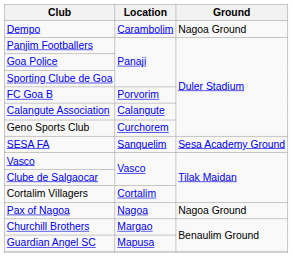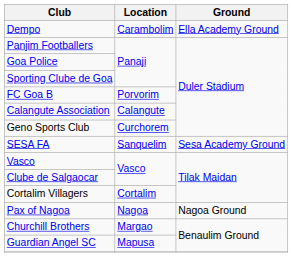 <table class="wikitable sortable" align="center">
 <tr>
 <th>Club</th>
 <th>Location</th>
 <th>Ground</th>
 </tr>
 <tr>
 <td><a href='#'>Dempo</a></td>
 <td><a href='#'>Carambolim</a></td>
-<td>Nagoa Ground</td>
+<td><a href='#'>Ella Academy Ground</a></td>
 </tr>
 <tr>
 <td><a href='#'>Panjim Footballers</a></td>
 <td rowspan="3"><a href='#'>Panaji</a></td>
 <td rowspan="6"><a href='#'>Duler Stadium</a></td>
 </tr>
 <tr>
 <td><a href='#'>Goa Police</a></td>
 </tr>
 <tr>
 <td><a href='#'>Sporting Clube de Goa</a></td>
 </tr>
 <tr>
 <td><a href='#'>FC Goa B</a></td>
 <td><a href='#'>Porvorim</a></td>
 </tr>
 <tr>
 <td><a href='#'>Calangute Association</a></td>
 <td><a href='#'>Calangute</a></td>
 </tr>
 <tr>
 <td>Geno Sports Club</td>
 <td><a href='#'>Curchorem</a></td>
 </tr>
 <tr>
 <td><a href='#'>SESA FA</a></td>
 <td><a href='#'>Sanquelim</a></td>
 <td><a href='#'>Sesa Academy Ground</a></td>
 </tr>
 <tr>
 <td><a href='#'>Vasco</a></td>
 <td rowspan="2"><a href='#'>Vasco</a></td>
 <td rowspan="3"><a href='#'>Tilak Maidan</a></td>
 </tr>
 <tr>
 <td><a href='#'>Clube de Salgaocar</a></td>
 </tr>
 <tr>
 <td>Cortalim Villagers</td>
 <td><a href='#'>Cortalim</a></td>
 </tr>
 <tr>
 <td><a href='#'>Pax of Nagoa</a></td>
 <td><a href='#'>Nagoa</a></td>
 <td>Nagoa Ground</td>
 </tr>
 <tr>
 <td><a href='#'>Churchill Brothers</a></td>
 <td><a href='#'>Margao</a></td>
 <td rowspan="2">Benaulim Ground</td>
 </tr>
 <tr>
 <td><a href='#'>Guardian Angel SC</a></td>
 <td><a href='#'>Mapusa</a></td>
 </tr>
 <tr>
 </tr>
 </table>
